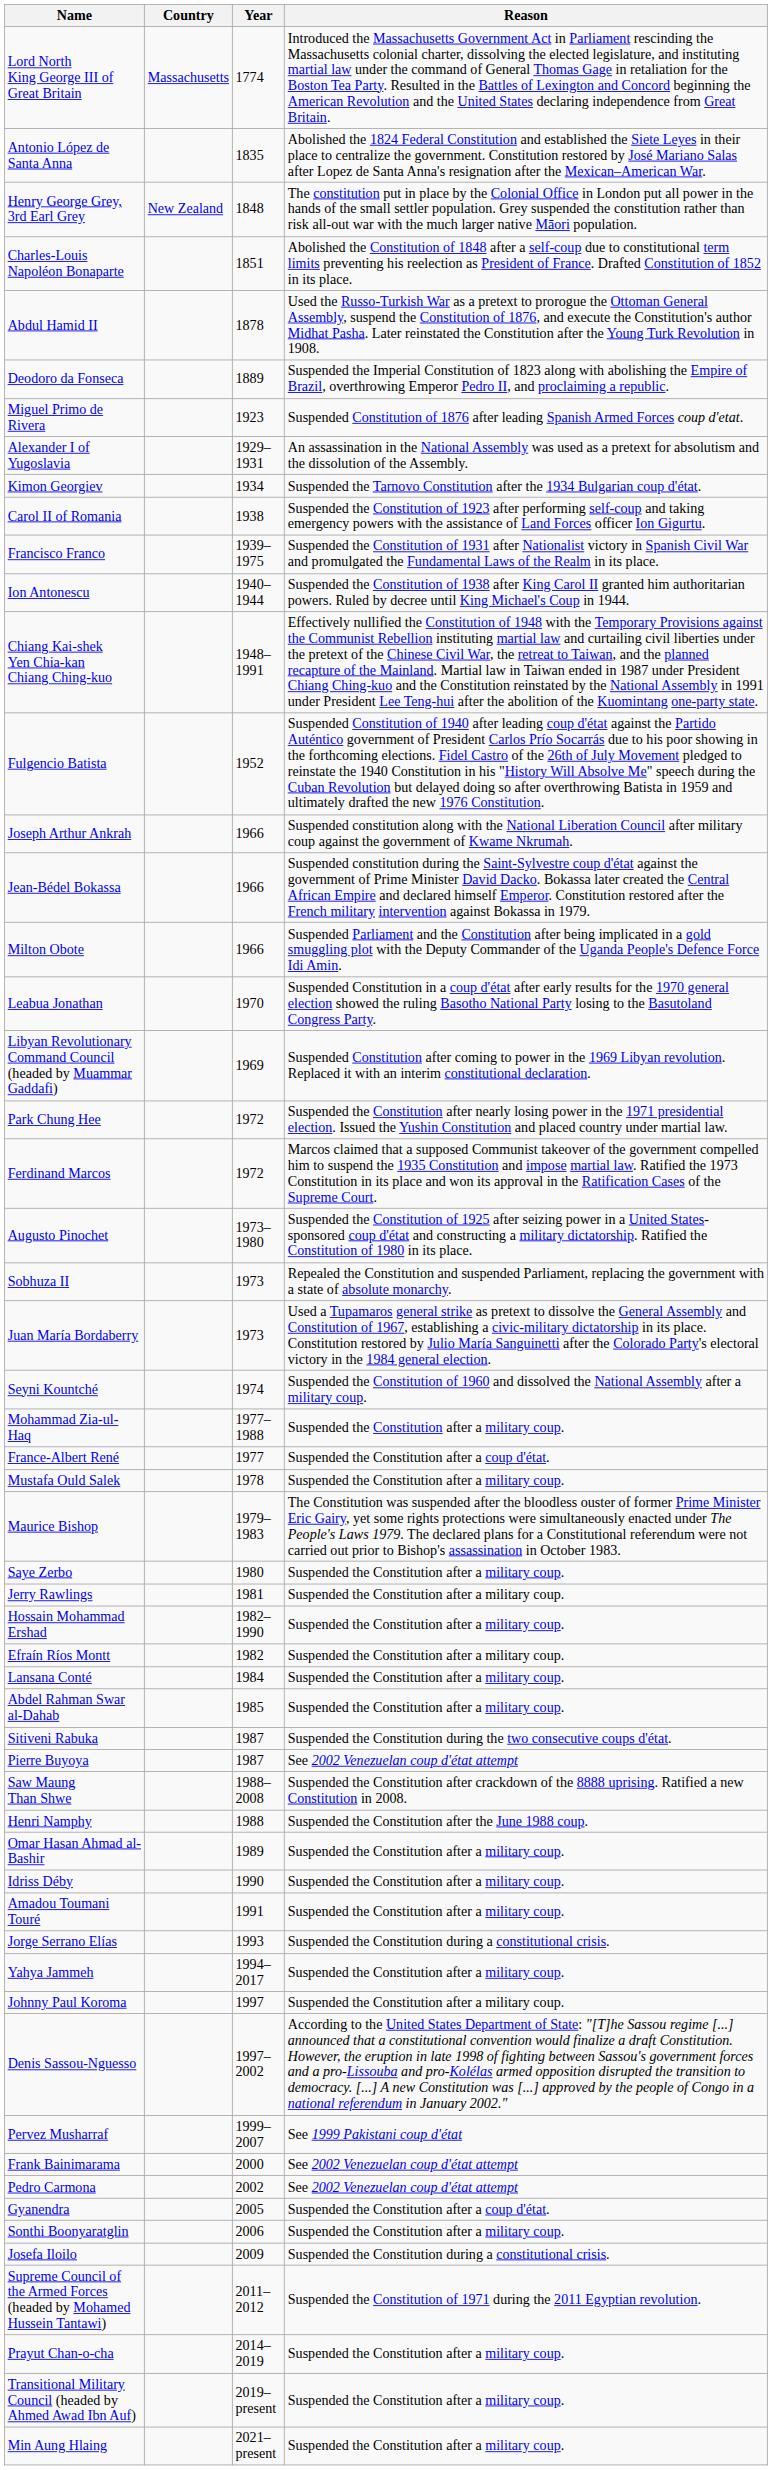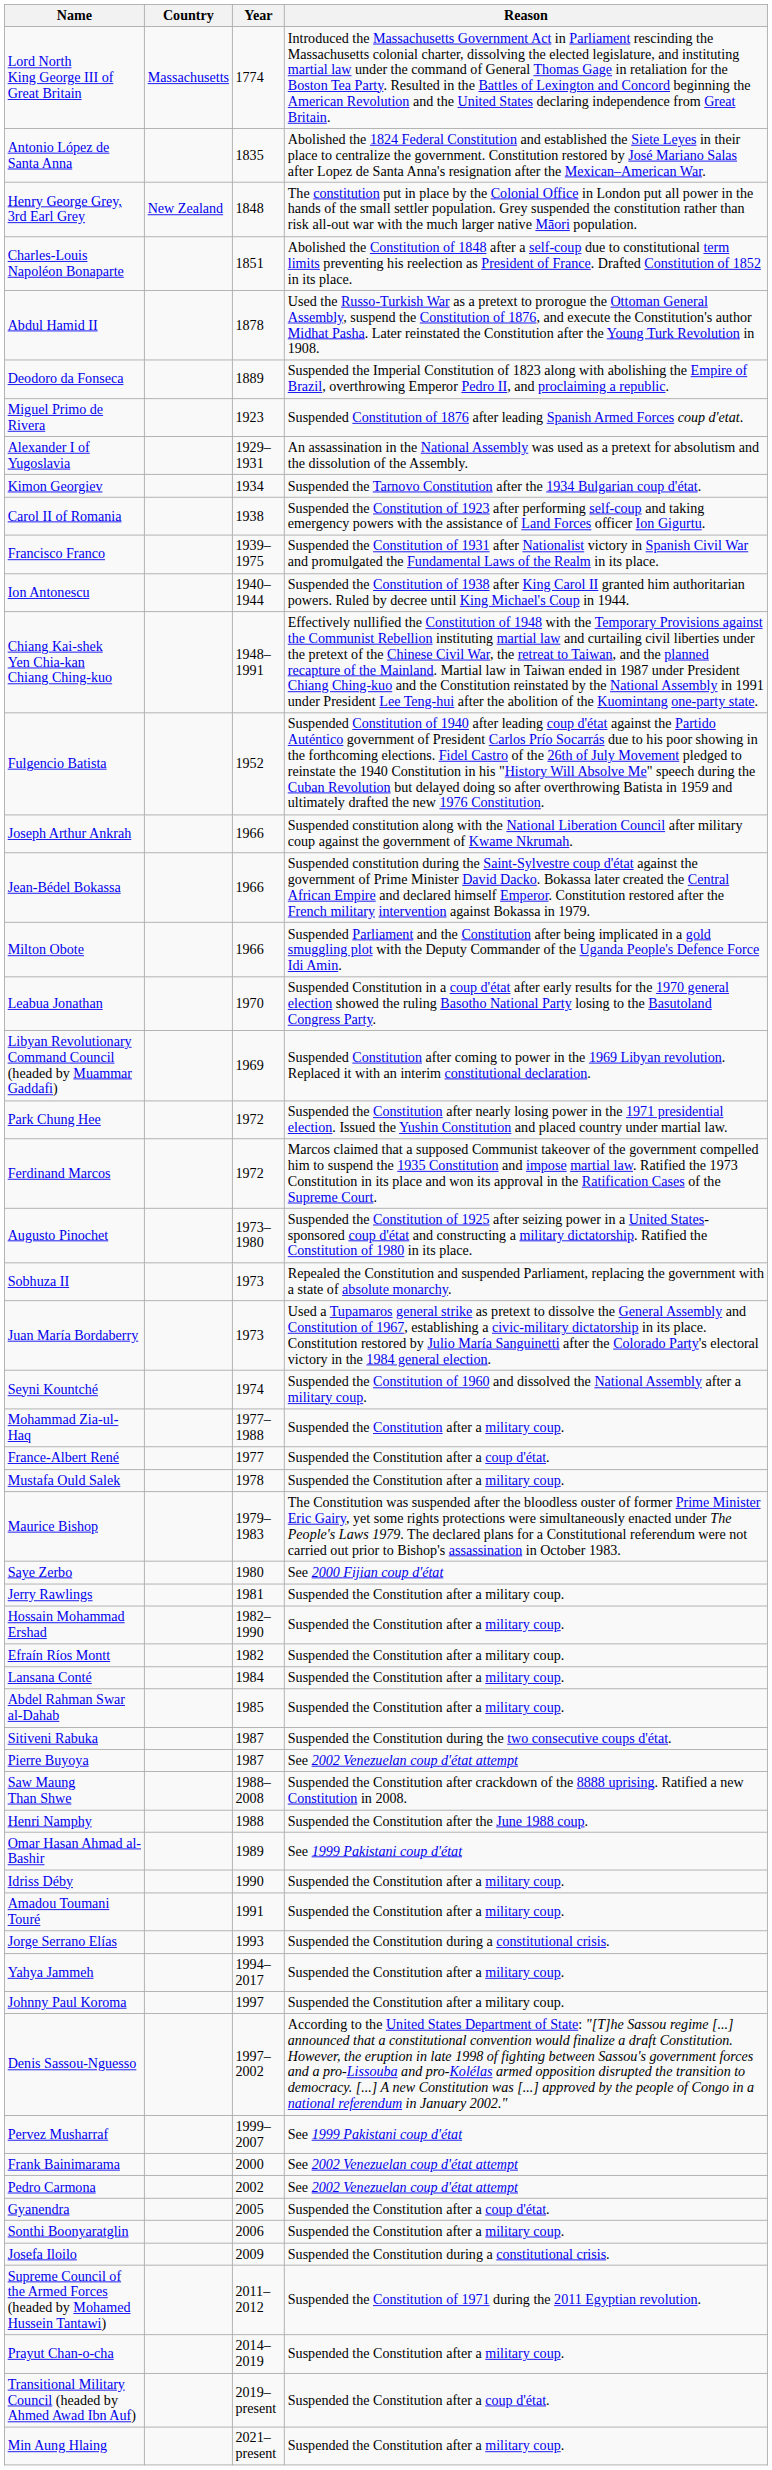 <table class="wikitable sortable">
 <tr>
 <th>Name</th>
 <th>Country</th>
 <th>Year</th>
 <th>Reason</th>
 </tr>
 <tr>
 <td><a href='#'>Lord North</a><br><a href='#'>King George III of Great Britain</a></td>
 <td> <a href='#'>Massachusetts</a></td>
 <td>1774</td>
 <td>Introduced the <a href='#'>Massachusetts Government Act</a> in <a href='#'>Parliament</a> rescinding the Massachusetts colonial charter, dissolving the elected legislature, and instituting <a href='#'>martial law</a> under the command of General <a href='#'>Thomas Gage</a> in retaliation for the <a href='#'>Boston Tea Party</a>. Resulted in the <a href='#'>Battles of Lexington and Concord</a> beginning the <a href='#'>American Revolution</a> and the <a href='#'>United States</a> declaring independence from <a href='#'>Great Britain</a>.</td>
 </tr>
 <tr>
 <td><a href='#'>Antonio López de Santa Anna</a></td>
 <td></td>
 <td>1835</td>
 <td>Abolished the <a href='#'>1824 Federal Constitution</a> and established the <a href='#'>Siete Leyes</a> in their place to centralize the government. Constitution restored by <a href='#'>José Mariano Salas</a> after Lopez de Santa Anna's resignation after the <a href='#'>Mexican–American War</a>.</td>
 </tr>
 <tr>
 <td><a href='#'>Henry George Grey, 3rd Earl Grey</a></td>
 <td> <a href='#'>New Zealand</a></td>
 <td>1848</td>
 <td>The <a href='#'>constitution</a> put in place by the <a href='#'>Colonial Office</a> in London put all power in the hands of the small settler population. Grey suspended the constitution rather than risk all-out war with the much larger native <a href='#'>Māori</a> population.</td>
 </tr>
 <tr>
 <td><a href='#'>Charles-Louis Napoléon Bonaparte</a></td>
 <td></td>
 <td>1851</td>
 <td>Abolished the <a href='#'>Constitution of 1848</a> after a <a href='#'>self-coup</a> due to constitutional <a href='#'>term limits</a> preventing his reelection as <a href='#'>President of France</a>. Drafted <a href='#'>Constitution of 1852</a> in its place.</td>
 </tr>
 <tr>
 <td><a href='#'>Abdul Hamid II</a></td>
 <td></td>
 <td>1878</td>
 <td>Used the <a href='#'>Russo-Turkish War</a> as a pretext to prorogue the <a href='#'>Ottoman General Assembly</a>, suspend the <a href='#'>Constitution of 1876</a>, and execute the Constitution's author <a href='#'>Midhat Pasha</a>. Later reinstated the Constitution after the <a href='#'>Young Turk Revolution</a> in 1908.</td>
 </tr>
 <tr>
 <td><a href='#'>Deodoro da Fonseca</a></td>
 <td></td>
 <td>1889</td>
 <td>Suspended the Imperial Constitution of 1823 along with abolishing the <a href='#'>Empire of Brazil</a>, overthrowing Emperor <a href='#'>Pedro II</a>, and <a href='#'>proclaiming a republic</a>.</td>
 </tr>
 <tr>
 <td><a href='#'>Miguel Primo de Rivera</a></td>
 <td></td>
 <td>1923</td>
 <td>Suspended <a href='#'>Constitution of 1876</a> after leading <a href='#'>Spanish Armed Forces</a> <em>coup d'etat</em>.</td>
 </tr>
 <tr>
 <td><a href='#'>Alexander I of Yugoslavia</a></td>
 <td></td>
 <td>1929–1931</td>
 <td>An assassination in the <a href='#'>National Assembly</a> was used as a pretext for absolutism and the dissolution of the Assembly.</td>
 </tr>
 <tr>
 <td><a href='#'>Kimon Georgiev</a></td>
 <td></td>
 <td>1934</td>
 <td>Suspended the <a href='#'>Tarnovo Constitution</a> after the <a href='#'>1934 Bulgarian coup d'état</a>.</td>
 </tr>
 <tr>
 <td><a href='#'>Carol II of Romania</a></td>
 <td></td>
 <td>1938</td>
 <td>Suspended the <a href='#'>Constitution of 1923</a> after performing <a href='#'>self-coup</a> and taking emergency powers with the assistance of <a href='#'>Land Forces</a> officer <a href='#'>Ion Gigurtu</a>.</td>
 </tr>
 <tr>
 <td><a href='#'>Francisco Franco</a></td>
 <td></td>
 <td>1939–1975</td>
 <td>Suspended the <a href='#'>Constitution of 1931</a> after <a href='#'>Nationalist</a> victory in <a href='#'>Spanish Civil War</a> and promulgated the <a href='#'>Fundamental Laws of the Realm</a> in its place.</td>
 </tr>
 <tr>
 <td><a href='#'>Ion Antonescu</a></td>
 <td></td>
 <td>1940–1944</td>
 <td>Suspended the <a href='#'>Constitution of 1938</a> after <a href='#'>King Carol II</a> granted him authoritarian powers. Ruled by decree until <a href='#'>King Michael's Coup</a> in 1944.</td>
 </tr>
 <tr>
 <td><a href='#'>Chiang Kai-shek</a><br><a href='#'>Yen Chia-kan</a><br><a href='#'>Chiang Ching-kuo</a></td>
 <td></td>
 <td>1948–1991</td>
 <td>Effectively nullified the <a href='#'>Constitution of 1948</a> with the <a href='#'>Temporary Provisions against the Communist Rebellion</a> instituting <a href='#'>martial law</a> and curtailing civil liberties under the pretext of the <a href='#'>Chinese Civil War</a>, the <a href='#'>retreat to Taiwan</a>, and the <a href='#'>planned recapture of the Mainland</a>. Martial law in Taiwan ended in 1987 under President <a href='#'>Chiang Ching-kuo</a> and the Constitution reinstated by the <a href='#'>National Assembly</a> in 1991 under President <a href='#'>Lee Teng-hui</a> after the abolition of the <a href='#'>Kuomintang</a> <a href='#'>one-party state</a>.</td>
 </tr>
 <tr>
 <td><a href='#'>Fulgencio Batista</a></td>
 <td></td>
 <td>1952</td>
 <td>Suspended <a href='#'>Constitution of 1940</a> after leading <a href='#'>coup d'état</a> against the <a href='#'>Partido Auténtico</a> government of President <a href='#'>Carlos Prío Socarrás</a> due to his poor showing in the forthcoming elections. <a href='#'>Fidel Castro</a> of the <a href='#'>26th of July Movement</a> pledged to reinstate the 1940 Constitution in his "<a href='#'>History Will Absolve Me</a>" speech during the <a href='#'>Cuban Revolution</a> but delayed doing so after overthrowing Batista in 1959 and ultimately drafted the new <a href='#'>1976 Constitution</a>.</td>
 </tr>
 <tr>
 <td><a href='#'>Joseph Arthur Ankrah</a></td>
 <td></td>
 <td>1966</td>
 <td>Suspended constitution along with the <a href='#'>National Liberation Council</a> after military coup against the government of <a href='#'>Kwame Nkrumah</a>.</td>
 </tr>
 <tr>
 <td><a href='#'>Jean-Bédel Bokassa</a></td>
 <td></td>
 <td>1966</td>
 <td>Suspended constitution during the <a href='#'>Saint-Sylvestre coup d'état</a> against the government of Prime Minister <a href='#'>David Dacko</a>. Bokassa later created the <a href='#'>Central African Empire</a> and declared himself <a href='#'>Emperor</a>. Constitution restored after the <a href='#'>French military</a> <a href='#'>intervention</a> against Bokassa in 1979.</td>
 </tr>
 <tr>
 <td><a href='#'>Milton Obote</a></td>
 <td></td>
 <td>1966</td>
 <td>Suspended <a href='#'>Parliament</a> and the <a href='#'>Constitution</a> after being implicated in a <a href='#'>gold smuggling plot</a> with the Deputy Commander of the <a href='#'>Uganda People's Defence Force</a> <a href='#'>Idi Amin</a>.</td>
 </tr>
 <tr>
 <td><a href='#'>Leabua Jonathan</a></td>
 <td></td>
 <td>1970</td>
 <td>Suspended Constitution in a <a href='#'>coup d'état</a> after early results for the <a href='#'>1970 general election</a> showed the ruling <a href='#'>Basotho National Party</a> losing to the <a href='#'>Basutoland Congress Party</a>.</td>
 </tr>
 <tr>
 <td><a href='#'>Libyan Revolutionary Command Council</a> (headed by <a href='#'>Muammar Gaddafi</a>)</td>
 <td></td>
 <td>1969</td>
 <td>Suspended <a href='#'>Constitution</a> after coming to power in the <a href='#'>1969 Libyan revolution</a>. Replaced it with an interim <a href='#'>constitutional declaration</a>.</td>
 </tr>
 <tr>
 <td><a href='#'>Park Chung Hee</a></td>
 <td></td>
 <td>1972</td>
 <td>Suspended the <a href='#'>Constitution</a> after nearly losing power in the <a href='#'>1971 presidential election</a>. Issued the <a href='#'>Yushin Constitution</a> and placed country under martial law.</td>
 </tr>
 <tr>
 <td><a href='#'>Ferdinand Marcos</a></td>
 <td></td>
 <td>1972</td>
 <td>Marcos claimed that a supposed Communist takeover of the government compelled him to suspend the <a href='#'>1935 Constitution</a> and <a href='#'>impose</a> <a href='#'>martial law</a>. Ratified the 1973 Constitution in its place and won its approval in the <a href='#'>Ratification Cases</a> of the <a href='#'>Supreme Court</a>.</td>
 </tr>
 <tr>
 <td><a href='#'>Augusto Pinochet</a></td>
 <td></td>
 <td>1973–1980</td>
 <td>Suspended the <a href='#'>Constitution of 1925</a> after seizing power in a <a href='#'>United States</a>-sponsored <a href='#'>coup d'état</a> and constructing a <a href='#'>military dictatorship</a>. Ratified the <a href='#'>Constitution of 1980</a> in its place.</td>
 </tr>
 <tr>
 <td><a href='#'>Sobhuza II</a></td>
 <td></td>
 <td>1973</td>
 <td>Repealed the Constitution and suspended Parliament, replacing the government with a state of <a href='#'>absolute monarchy</a>.</td>
 </tr>
 <tr>
 <td><a href='#'>Juan María Bordaberry</a></td>
 <td></td>
 <td>1973</td>
 <td>Used a <a href='#'>Tupamaros</a> <a href='#'>general strike</a> as pretext to dissolve the <a href='#'>General Assembly</a> and <a href='#'>Constitution of 1967</a>, establishing a <a href='#'>civic-military dictatorship</a> in its place. Constitution restored by <a href='#'>Julio María Sanguinetti</a> after the <a href='#'>Colorado Party</a>'s electoral victory in the <a href='#'>1984 general election</a>.</td>
 </tr>
 <tr>
 <td><a href='#'>Seyni Kountché</a></td>
 <td></td>
 <td>1974</td>
 <td>Suspended the <a href='#'>Constitution of 1960</a> and dissolved the <a href='#'>National Assembly</a> after a <a href='#'>military coup</a>.</td>
 </tr>
 <tr>
 <td><a href='#'>Mohammad Zia-ul-Haq</a></td>
 <td></td>
 <td>1977–1988</td>
 <td>Suspended the <a href='#'>Constitution</a> after a <a href='#'>military coup</a>.</td>
 </tr>
 <tr>
 <td><a href='#'>France-Albert René</a></td>
 <td></td>
 <td>1977</td>
 <td>Suspended the Constitution after a <a href='#'>coup d'état</a>.</td>
 </tr>
 <tr>
 <td><a href='#'>Mustafa Ould Salek</a></td>
 <td></td>
 <td>1978</td>
 <td>Suspended the Constitution after a <a href='#'>military coup</a>.</td>
 </tr>
 <tr>
 <td><a href='#'>Maurice Bishop</a></td>
 <td></td>
 <td>1979–1983</td>
 <td>The Constitution was suspended after the bloodless ouster of former <a href='#'>Prime Minister</a> <a href='#'>Eric Gairy</a>, yet some rights protections were  simultaneously enacted under <em>The People's Laws 1979</em>. The declared plans for a Constitutional referendum were not carried out prior to Bishop's <a href='#'>assassination</a> in October 1983.</td>
 </tr>
 <tr>
 <td><a href='#'>Saye Zerbo</a></td>
 <td></td>
 <td>1980</td>
-<td>Suspended the Constitution after a <a href='#'>military coup</a>.</td>
+<td>See <em><a href='#'>2000 Fijian coup d'état</a></em></td>
 </tr>
 <tr>
 <td><a href='#'>Jerry Rawlings</a></td>
 <td></td>
 <td>1981</td>
 <td>Suspended the Constitution after a military coup.</td>
 </tr>
 <tr>
 <td><a href='#'>Hossain Mohammad Ershad</a></td>
 <td></td>
 <td>1982–1990</td>
 <td>Suspended the Constitution after a <a href='#'>military coup</a>.</td>
 </tr>
 <tr>
 <td><a href='#'>Efraín Ríos Montt</a></td>
 <td></td>
 <td>1982</td>
 <td>Suspended the Constitution after a military coup.</td>
 </tr>
 <tr>
 <td><a href='#'>Lansana Conté</a></td>
 <td></td>
 <td>1984</td>
 <td>Suspended the Constitution after a <a href='#'>military coup</a>.</td>
 </tr>
 <tr>
 <td><a href='#'>Abdel Rahman Swar al-Dahab</a></td>
 <td></td>
 <td>1985</td>
 <td>Suspended the Constitution after a <a href='#'>military coup</a>.</td>
 </tr>
 <tr>
 <td><a href='#'>Sitiveni Rabuka</a></td>
 <td></td>
 <td>1987</td>
 <td>Suspended the Constitution during the <a href='#'>two consecutive coups d'état</a>.</td>
 </tr>
 <tr>
 <td><a href='#'>Pierre Buyoya</a></td>
 <td></td>
 <td>1987</td>
 <td>See <em><a href='#'>2002 Venezuelan coup d'état attempt</a></em></td>
 </tr>
 <tr>
 <td><a href='#'>Saw Maung</a><br><a href='#'>Than Shwe</a></td>
 <td></td>
 <td>1988–2008</td>
 <td>Suspended the Constitution after crackdown of the <a href='#'>8888 uprising</a>. Ratified a new <a href='#'>Constitution</a> in 2008.</td>
 </tr>
 <tr>
 <td><a href='#'>Henri Namphy</a></td>
 <td></td>
 <td>1988</td>
 <td>Suspended the Constitution after the <a href='#'>June 1988 coup</a>.</td>
 </tr>
 <tr>
 <td><a href='#'>Omar Hasan Ahmad al-Bashir</a></td>
 <td></td>
 <td>1989</td>
-<td>Suspended the Constitution after a <a href='#'>military coup</a>.</td>
+<td>See <em><a href='#'>1999 Pakistani coup d'état</a></em></td>
 </tr>
 <tr>
 <td><a href='#'>Idriss Déby</a></td>
 <td></td>
 <td>1990</td>
 <td>Suspended the Constitution after a <a href='#'>military coup</a>.</td>
 </tr>
 <tr>
 <td><a href='#'>Amadou Toumani Touré</a></td>
 <td></td>
 <td>1991</td>
 <td>Suspended the Constitution after a <a href='#'>military coup</a>.</td>
 </tr>
 <tr>
 <td><a href='#'>Jorge Serrano Elías</a></td>
 <td></td>
 <td>1993</td>
 <td>Suspended the Constitution during a <a href='#'>constitutional crisis</a>.</td>
 </tr>
 <tr>
 <td><a href='#'>Yahya Jammeh</a></td>
 <td></td>
 <td>1994–2017</td>
 <td>Suspended the Constitution after a <a href='#'>military coup</a>.</td>
 </tr>
 <tr>
 <td><a href='#'>Johnny Paul Koroma</a></td>
 <td></td>
 <td>1997</td>
 <td>Suspended the Constitution after a military coup.</td>
 </tr>
 <tr>
 <td><a href='#'>Denis Sassou-Nguesso</a></td>
 <td></td>
 <td>1997–2002</td>
 <td>According to the <a href='#'>United States Department of State</a>: <em>"[T]he Sassou regime [...] announced that a constitutional convention would finalize a draft Constitution. However, the eruption in late 1998 of fighting between Sassou's government forces and a pro-<a href='#'>Lissouba</a> and pro-<a href='#'>Kolélas</a> armed opposition disrupted the transition to democracy. [...] A new Constitution was [...] approved by the people of Congo in a <a href='#'>national referendum</a> in January 2002."</em> </td>
 </tr>
 <tr>
 <td><a href='#'>Pervez Musharraf</a></td>
 <td></td>
 <td>1999–2007</td>
 <td>See <em><a href='#'>1999 Pakistani coup d'état</a></em></td>
 </tr>
 <tr>
 <td><a href='#'>Frank Bainimarama</a></td>
 <td></td>
 <td>2000</td>
 <td>See <em><a href='#'>2002 Venezuelan coup d'état attempt</a></em></td>
 </tr>
 <tr>
 <td><a href='#'>Pedro Carmona</a></td>
 <td></td>
 <td>2002</td>
 <td>See <em><a href='#'>2002 Venezuelan coup d'état attempt</a></em></td>
 </tr>
 <tr>
 <td><a href='#'>Gyanendra</a></td>
 <td></td>
 <td>2005</td>
 <td>Suspended the Constitution after a <a href='#'>coup d'état</a>.</td>
 </tr>
 <tr>
 <td><a href='#'>Sonthi Boonyaratglin</a></td>
 <td></td>
 <td>2006</td>
 <td>Suspended the Constitution after a <a href='#'>military coup</a>.</td>
 </tr>
 <tr>
 <td><a href='#'>Josefa Iloilo</a></td>
 <td></td>
 <td>2009</td>
 <td>Suspended the Constitution during a <a href='#'>constitutional crisis</a>.</td>
 </tr>
 <tr>
 <td><a href='#'>Supreme Council of the Armed Forces</a> (headed by <a href='#'>Mohamed Hussein Tantawi</a>)</td>
 <td></td>
 <td>2011–2012</td>
 <td>Suspended the <a href='#'>Constitution of 1971</a> during the <a href='#'>2011 Egyptian revolution</a>.</td>
 </tr>
 <tr>
 <td><a href='#'>Prayut Chan-o-cha</a></td>
 <td></td>
 <td>2014–2019</td>
 <td>Suspended the Constitution after a <a href='#'>military coup</a>.</td>
 </tr>
 <tr>
 <td><a href='#'>Transitional Military Council</a> (headed by <a href='#'>Ahmed Awad Ibn Auf</a>)</td>
 <td></td>
 <td>2019–present</td>
-<td>Suspended the Constitution after a <a href='#'>military coup</a>.</td>
+<td>Suspended the Constitution after a <a href='#'>coup d'état</a>.</td>
 </tr>
 <tr>
 <td><a href='#'>Min Aung Hlaing</a></td>
 <td></td>
 <td>2021–present</td>
 <td>Suspended the Constitution after a <a href='#'>military coup</a>.</td>
 </tr>
 </table>
